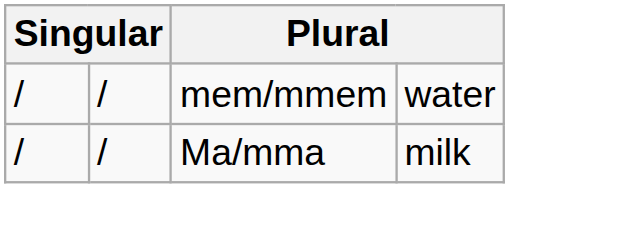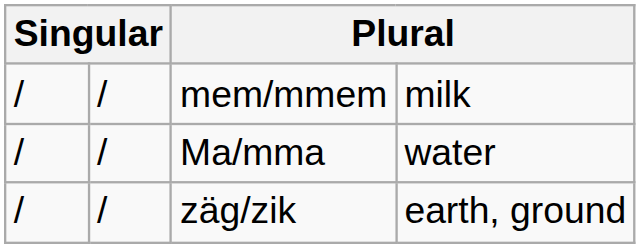 <table class="wikitable">
 <tr>
 <th colspan="2">Singular</th>
 <th colspan="2">Plural</th>
 </tr>
 <tr>
 <td>/</td>
 <td>/</td>
 <td>mem/mmem</td>
+<td>milk</td>
+</tr>
+<tr>
+<td>/</td>
+<td>/</td>
+<td>Ma/mma</td>
 <td>water</td>
 </tr>
 <tr>
 <td>/</td>
 <td>/</td>
-<td>Ma/mma</td>
-<td>milk</td>
+<td>zäg/zik</td>
+<td>earth, ground</td>
 </tr>
 </table>
